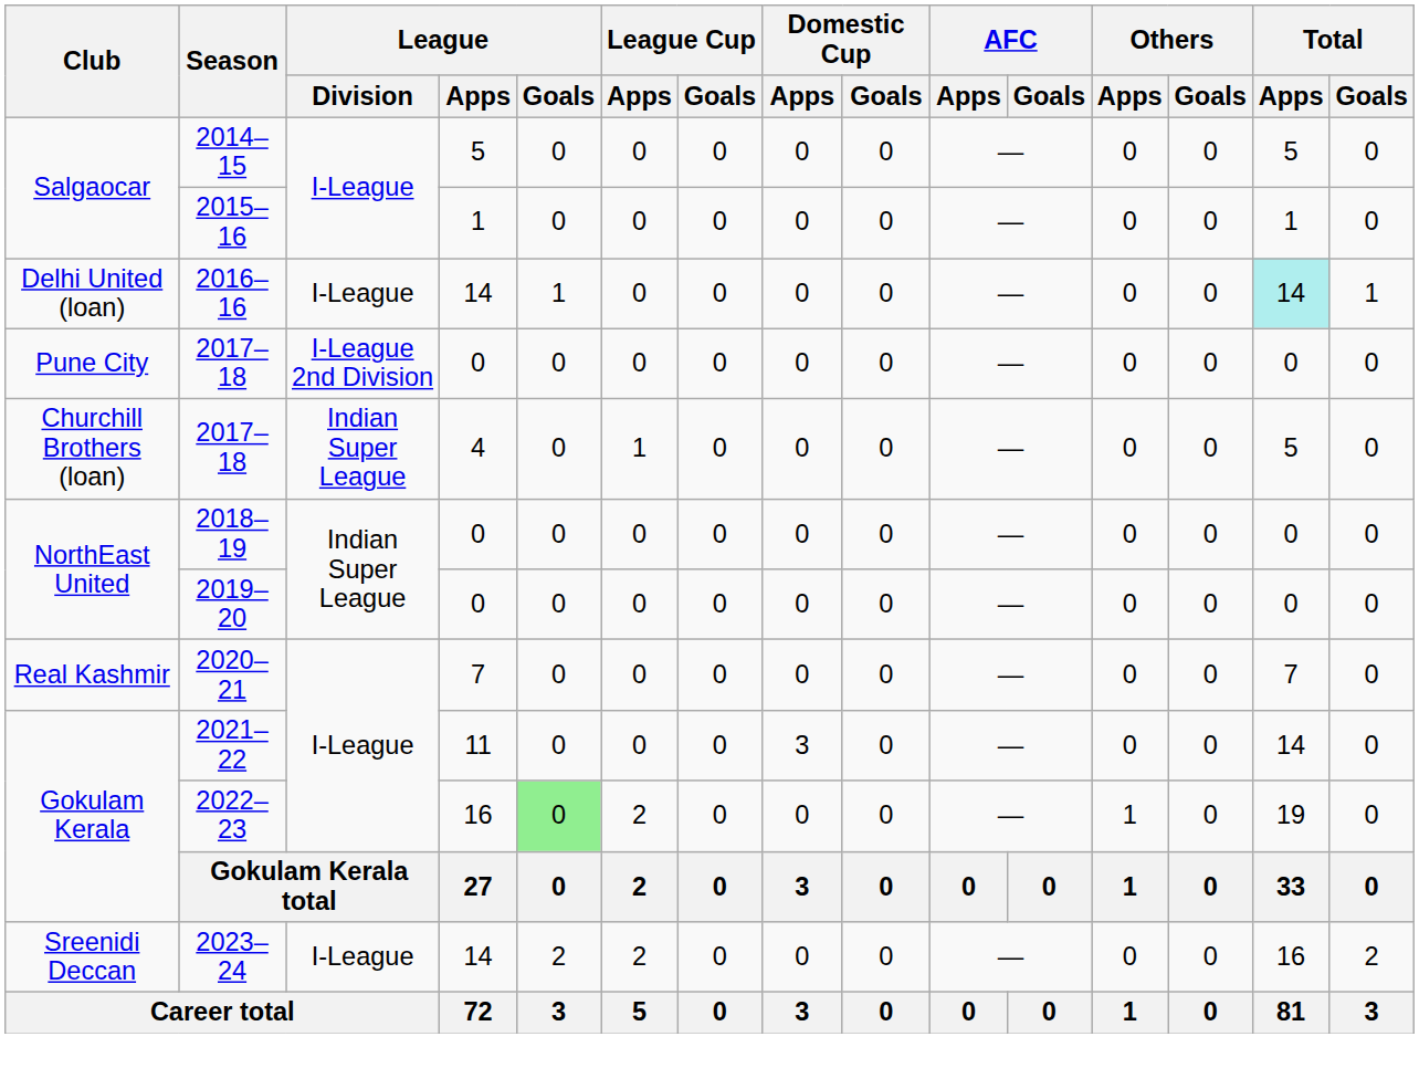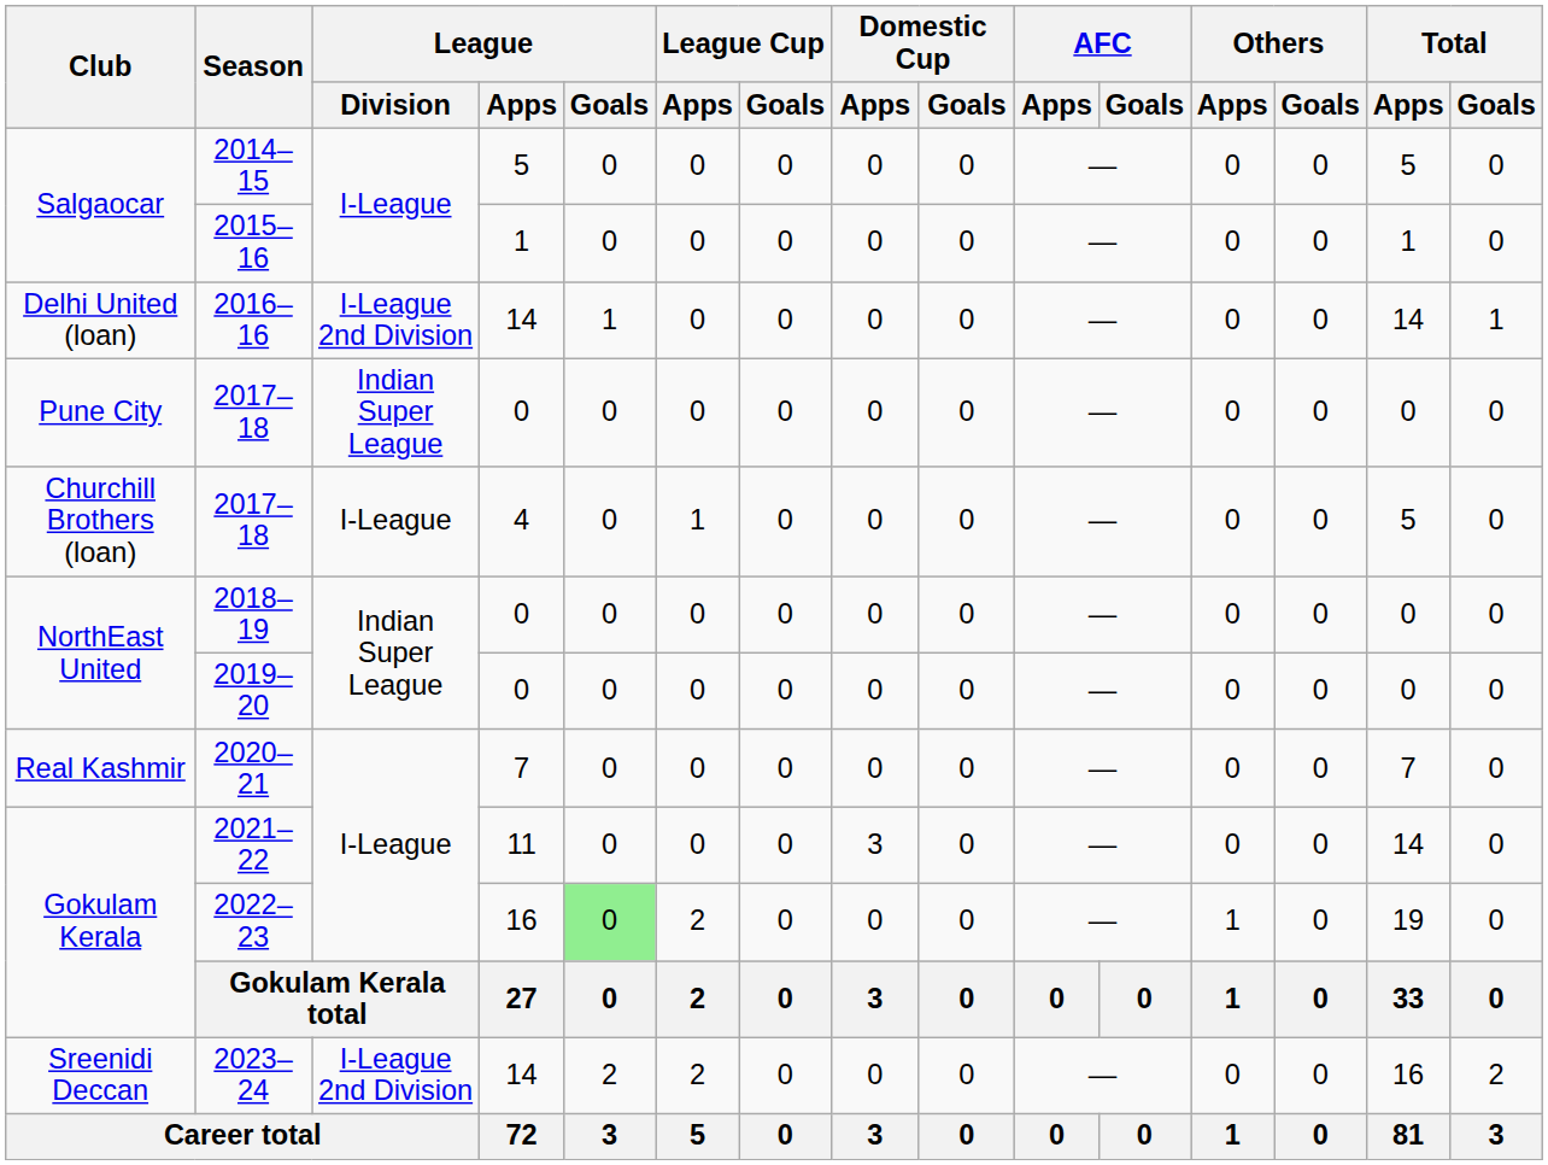 <table class="wikitable" style="text-align: center;">
 <tr>
 <th rowspan="2">Club</th>
 <th rowspan="2">Season</th>
 <th colspan="3">League</th>
 <th colspan="2">League Cup</th>
 <th colspan="2">Domestic Cup</th>
 <th colspan="2"><a href='#'>AFC</a></th>
 <th colspan="2">Others</th>
 <th colspan="2">Total</th>
 </tr>
 <tr>
 <th>Division</th>
 <th>Apps</th>
 <th>Goals</th>
 <th>Apps</th>
 <th>Goals</th>
 <th>Apps</th>
 <th>Goals</th>
 <th>Apps</th>
 <th>Goals</th>
 <th>Apps</th>
 <th>Goals</th>
 <th>Apps</th>
 <th>Goals</th>
 </tr>
 <tr>
 <td rowspan="2"><a href='#'>Salgaocar</a></td>
 <td><a href='#'>2014–15</a></td>
 <td rowspan="2"><a href='#'>I-League</a></td>
 <td>5</td>
 <td>0</td>
 <td>0</td>
 <td>0</td>
 <td>0</td>
 <td>0</td>
 <td colspan="2">—</td>
 <td>0</td>
 <td>0</td>
 <td>5</td>
 <td>0</td>
 </tr>
 <tr>
 <td><a href='#'>2015–16</a></td>
 <td>1</td>
 <td>0</td>
 <td>0</td>
 <td>0</td>
 <td>0</td>
 <td>0</td>
 <td colspan="2">—</td>
 <td>0</td>
 <td>0</td>
 <td>1</td>
 <td>0</td>
 </tr>
 <tr>
 <td rowspan="1"><a href='#'>Delhi United</a> (loan)</td>
 <td><a href='#'>2016–16</a></td>
-<td rowspan="1">I-League</td>
+<td rowspan="1"><a href='#'>I-League 2nd Division</a></td>
 <td>14</td>
 <td>1</td>
 <td>0</td>
 <td>0</td>
 <td>0</td>
 <td>0</td>
 <td colspan="2">—</td>
 <td>0</td>
 <td>0</td>
-<td style="background: paleturquoise;">14</td>
+<td>14</td>
 <td>1</td>
 </tr>
 <tr>
 <td rowspan="1"><a href='#'>Pune City</a></td>
 <td><a href='#'>2017–18</a></td>
-<td rowspan="1"><a href='#'>I-League 2nd Division</a></td>
+<td rowspan="1"><a href='#'>Indian Super League</a></td>
 <td>0</td>
 <td>0</td>
 <td>0</td>
 <td>0</td>
 <td>0</td>
 <td>0</td>
 <td colspan="2">—</td>
 <td>0</td>
 <td>0</td>
 <td>0</td>
 <td>0</td>
 </tr>
 <tr>
 <td rowspan="1"><a href='#'>Churchill Brothers</a> (loan)</td>
 <td><a href='#'>2017–18</a></td>
-<td rowspan="1"><a href='#'>Indian Super League</a></td>
+<td rowspan="1">I-League</td>
 <td>4</td>
 <td>0</td>
 <td>1</td>
 <td>0</td>
 <td>0</td>
 <td>0</td>
 <td colspan="2">—</td>
 <td>0</td>
 <td>0</td>
 <td>5</td>
 <td>0</td>
 </tr>
 <tr>
 <td rowspan="2"><a href='#'>NorthEast United</a></td>
 <td><a href='#'>2018–19</a></td>
 <td rowspan="2">Indian Super League</td>
 <td>0</td>
 <td>0</td>
 <td>0</td>
 <td>0</td>
 <td>0</td>
 <td>0</td>
 <td colspan="2">—</td>
 <td>0</td>
 <td>0</td>
 <td>0</td>
 <td>0</td>
 </tr>
 <tr>
 <td><a href='#'>2019–20</a></td>
 <td>0</td>
 <td>0</td>
 <td>0</td>
 <td>0</td>
 <td>0</td>
 <td>0</td>
 <td colspan="2">—</td>
 <td>0</td>
 <td>0</td>
 <td>0</td>
 <td>0</td>
 </tr>
 <tr>
 <td rowspan="1"><a href='#'>Real Kashmir</a></td>
 <td><a href='#'>2020–21</a></td>
 <td rowspan="3">I-League</td>
 <td>7</td>
 <td>0</td>
 <td>0</td>
 <td>0</td>
 <td>0</td>
 <td>0</td>
 <td colspan="2">—</td>
 <td>0</td>
 <td>0</td>
 <td>7</td>
 <td>0</td>
 </tr>
 <tr>
 <td rowspan="3"><a href='#'>Gokulam Kerala</a></td>
 <td><a href='#'>2021–22</a></td>
 <td>11</td>
 <td>0</td>
 <td>0</td>
 <td>0</td>
 <td>3</td>
 <td>0</td>
 <td colspan="2">—</td>
 <td>0</td>
 <td>0</td>
 <td>14</td>
 <td>0</td>
 </tr>
 <tr>
 <td><a href='#'>2022–23</a></td>
 <td>16</td>
 <td style="background: lightgreen;">0</td>
 <td>2</td>
 <td>0</td>
 <td>0</td>
 <td>0</td>
 <td colspan="2">—</td>
 <td>1</td>
 <td>0</td>
 <td>19</td>
 <td>0</td>
 </tr>
 <tr>
 <th colspan="2">Gokulam Kerala total</th>
 <th>27</th>
 <th>0</th>
 <th>2</th>
 <th>0</th>
 <th>3</th>
 <th>0</th>
 <th>0</th>
 <th>0</th>
 <th>1</th>
 <th>0</th>
 <th>33</th>
 <th>0</th>
 </tr>
 <tr>
 <td rowspan="1"><a href='#'>Sreenidi Deccan</a></td>
 <td><a href='#'>2023–24</a></td>
-<td rowspan="1">I-League</td>
+<td rowspan="1"><a href='#'>I-League 2nd Division</a></td>
 <td>14</td>
 <td>2</td>
 <td>2</td>
 <td>0</td>
 <td>0</td>
 <td>0</td>
 <td colspan="2">—</td>
 <td>0</td>
 <td>0</td>
 <td>16</td>
 <td>2</td>
 </tr>
 <tr>
 <th colspan="3">Career total</th>
 <th>72</th>
 <th>3</th>
 <th>5</th>
 <th>0</th>
 <th>3</th>
 <th>0</th>
 <th>0</th>
 <th>0</th>
 <th>1</th>
 <th>0</th>
 <th>81</th>
 <th>3</th>
 </tr>
 </table>
